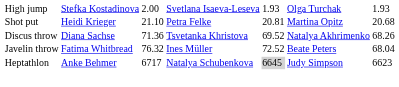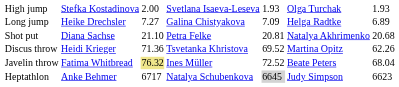 <table>
 <tr>
 <td>High jump<br></td>
 <td><a href='#'>Stefka Kostadinova</a><br></td>
 <td>2.00</td>
 <td><a href='#'>Svetlana Isaeva-Leseva</a><br></td>
 <td>1.93</td>
 <td><a href='#'>Olga Turchak</a><br></td>
 <td>1.93</td>
 </tr>
 <tr>
+<td>Long jump<br></td>
+<td><a href='#'>Heike Drechsler</a><br></td>
+<td>7.27</td>
+<td><a href='#'>Galina Chistyakova</a><br></td>
+<td>7.09</td>
+<td><a href='#'>Helga Radtke</a><br></td>
+<td>6.89</td>
+</tr>
+<tr>
 <td>Shot put<br></td>
-<td><a href='#'>Heidi Krieger</a><br></td>
+<td><a href='#'>Diana Sachse</a><br></td>
 <td>21.10</td>
 <td><a href='#'>Petra Felke</a><br></td>
 <td>20.81</td>
-<td><a href='#'>Martina Opitz</a><br></td>
+<td><a href='#'>Natalya Akhrimenko</a><br></td>
 <td>20.68</td>
 </tr>
 <tr>
 <td>Discus throw<br></td>
-<td><a href='#'>Diana Sachse</a><br></td>
+<td><a href='#'>Heidi Krieger</a><br></td>
 <td>71.36</td>
 <td><a href='#'>Tsvetanka Khristova</a><br></td>
 <td>69.52</td>
-<td><a href='#'>Natalya Akhrimenko</a><br></td>
-<td>68.26</td>
+<td><a href='#'>Martina Opitz</a><br></td>
+<td>62.26</td>
 </tr>
 <tr>
 <td>Javelin throw<br></td>
 <td><a href='#'>Fatima Whitbread</a><br></td>
-<td>76.32</td>
+<td style="background: khaki;">76.32</td>
 <td><a href='#'>Ines Müller</a><br></td>
 <td>72.52</td>
 <td><a href='#'>Beate Peters</a><br></td>
 <td>68.04</td>
 </tr>
 <tr>
 <td>Heptathlon<br></td>
 <td><a href='#'>Anke Behmer</a><br></td>
 <td>6717</td>
 <td><a href='#'>Natalya Schubenkova</a><br></td>
 <td style="background: lightgrey;">6645</td>
 <td><a href='#'>Judy Simpson</a><br></td>
 <td>6623</td>
 </tr>
 </table>
